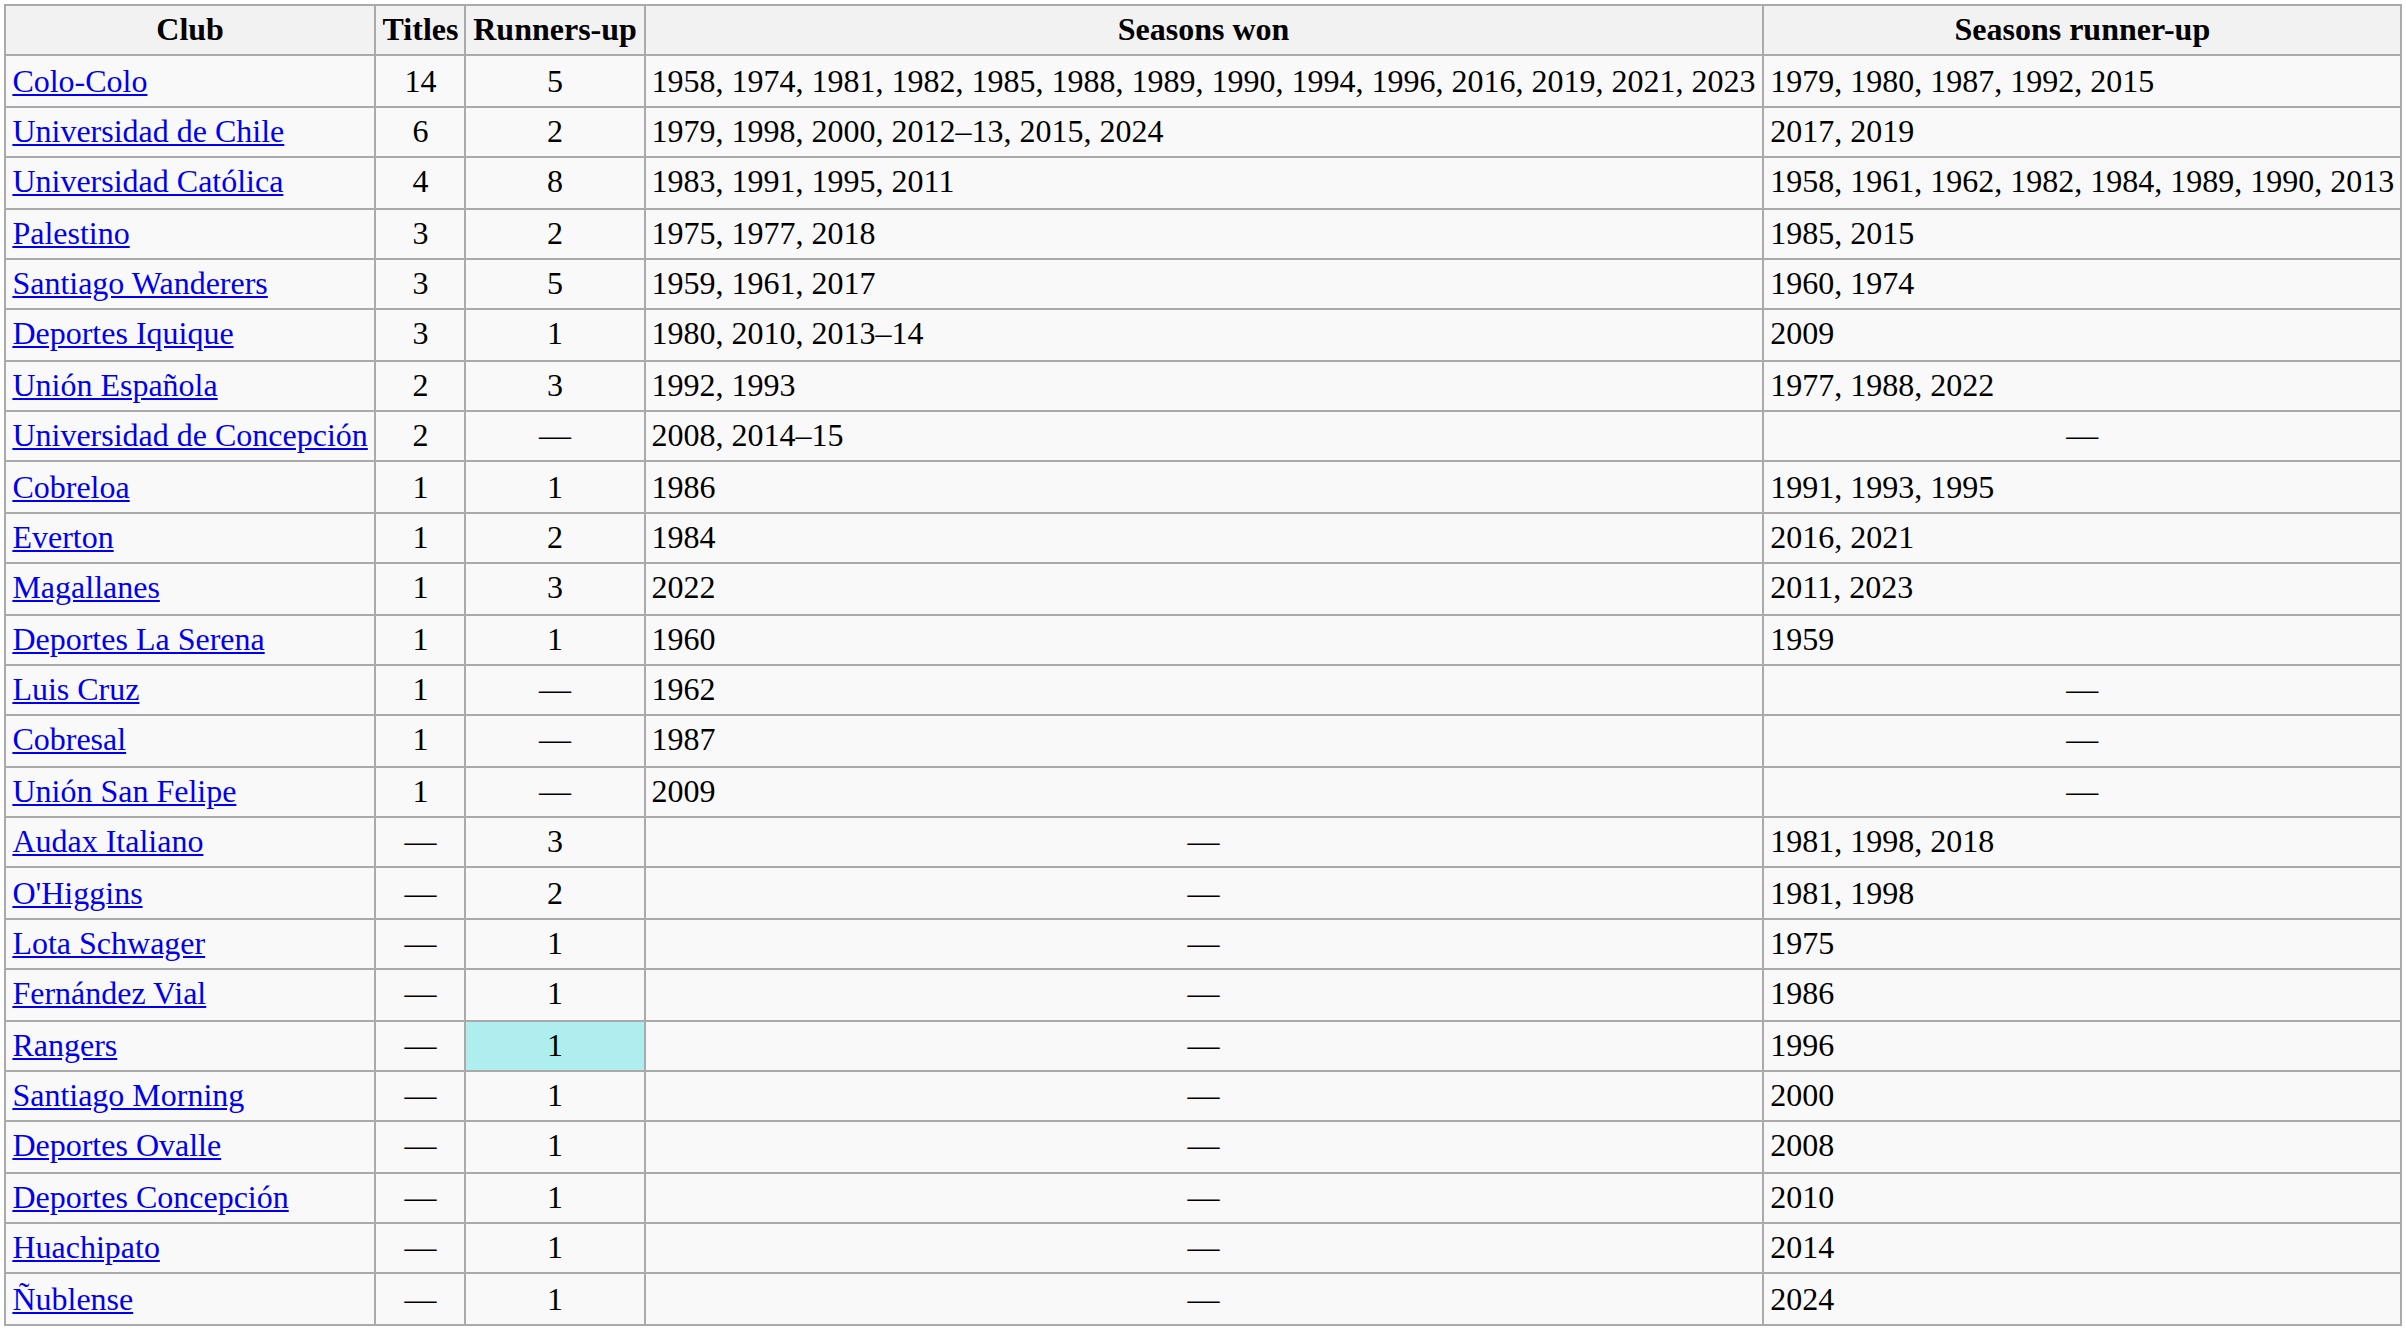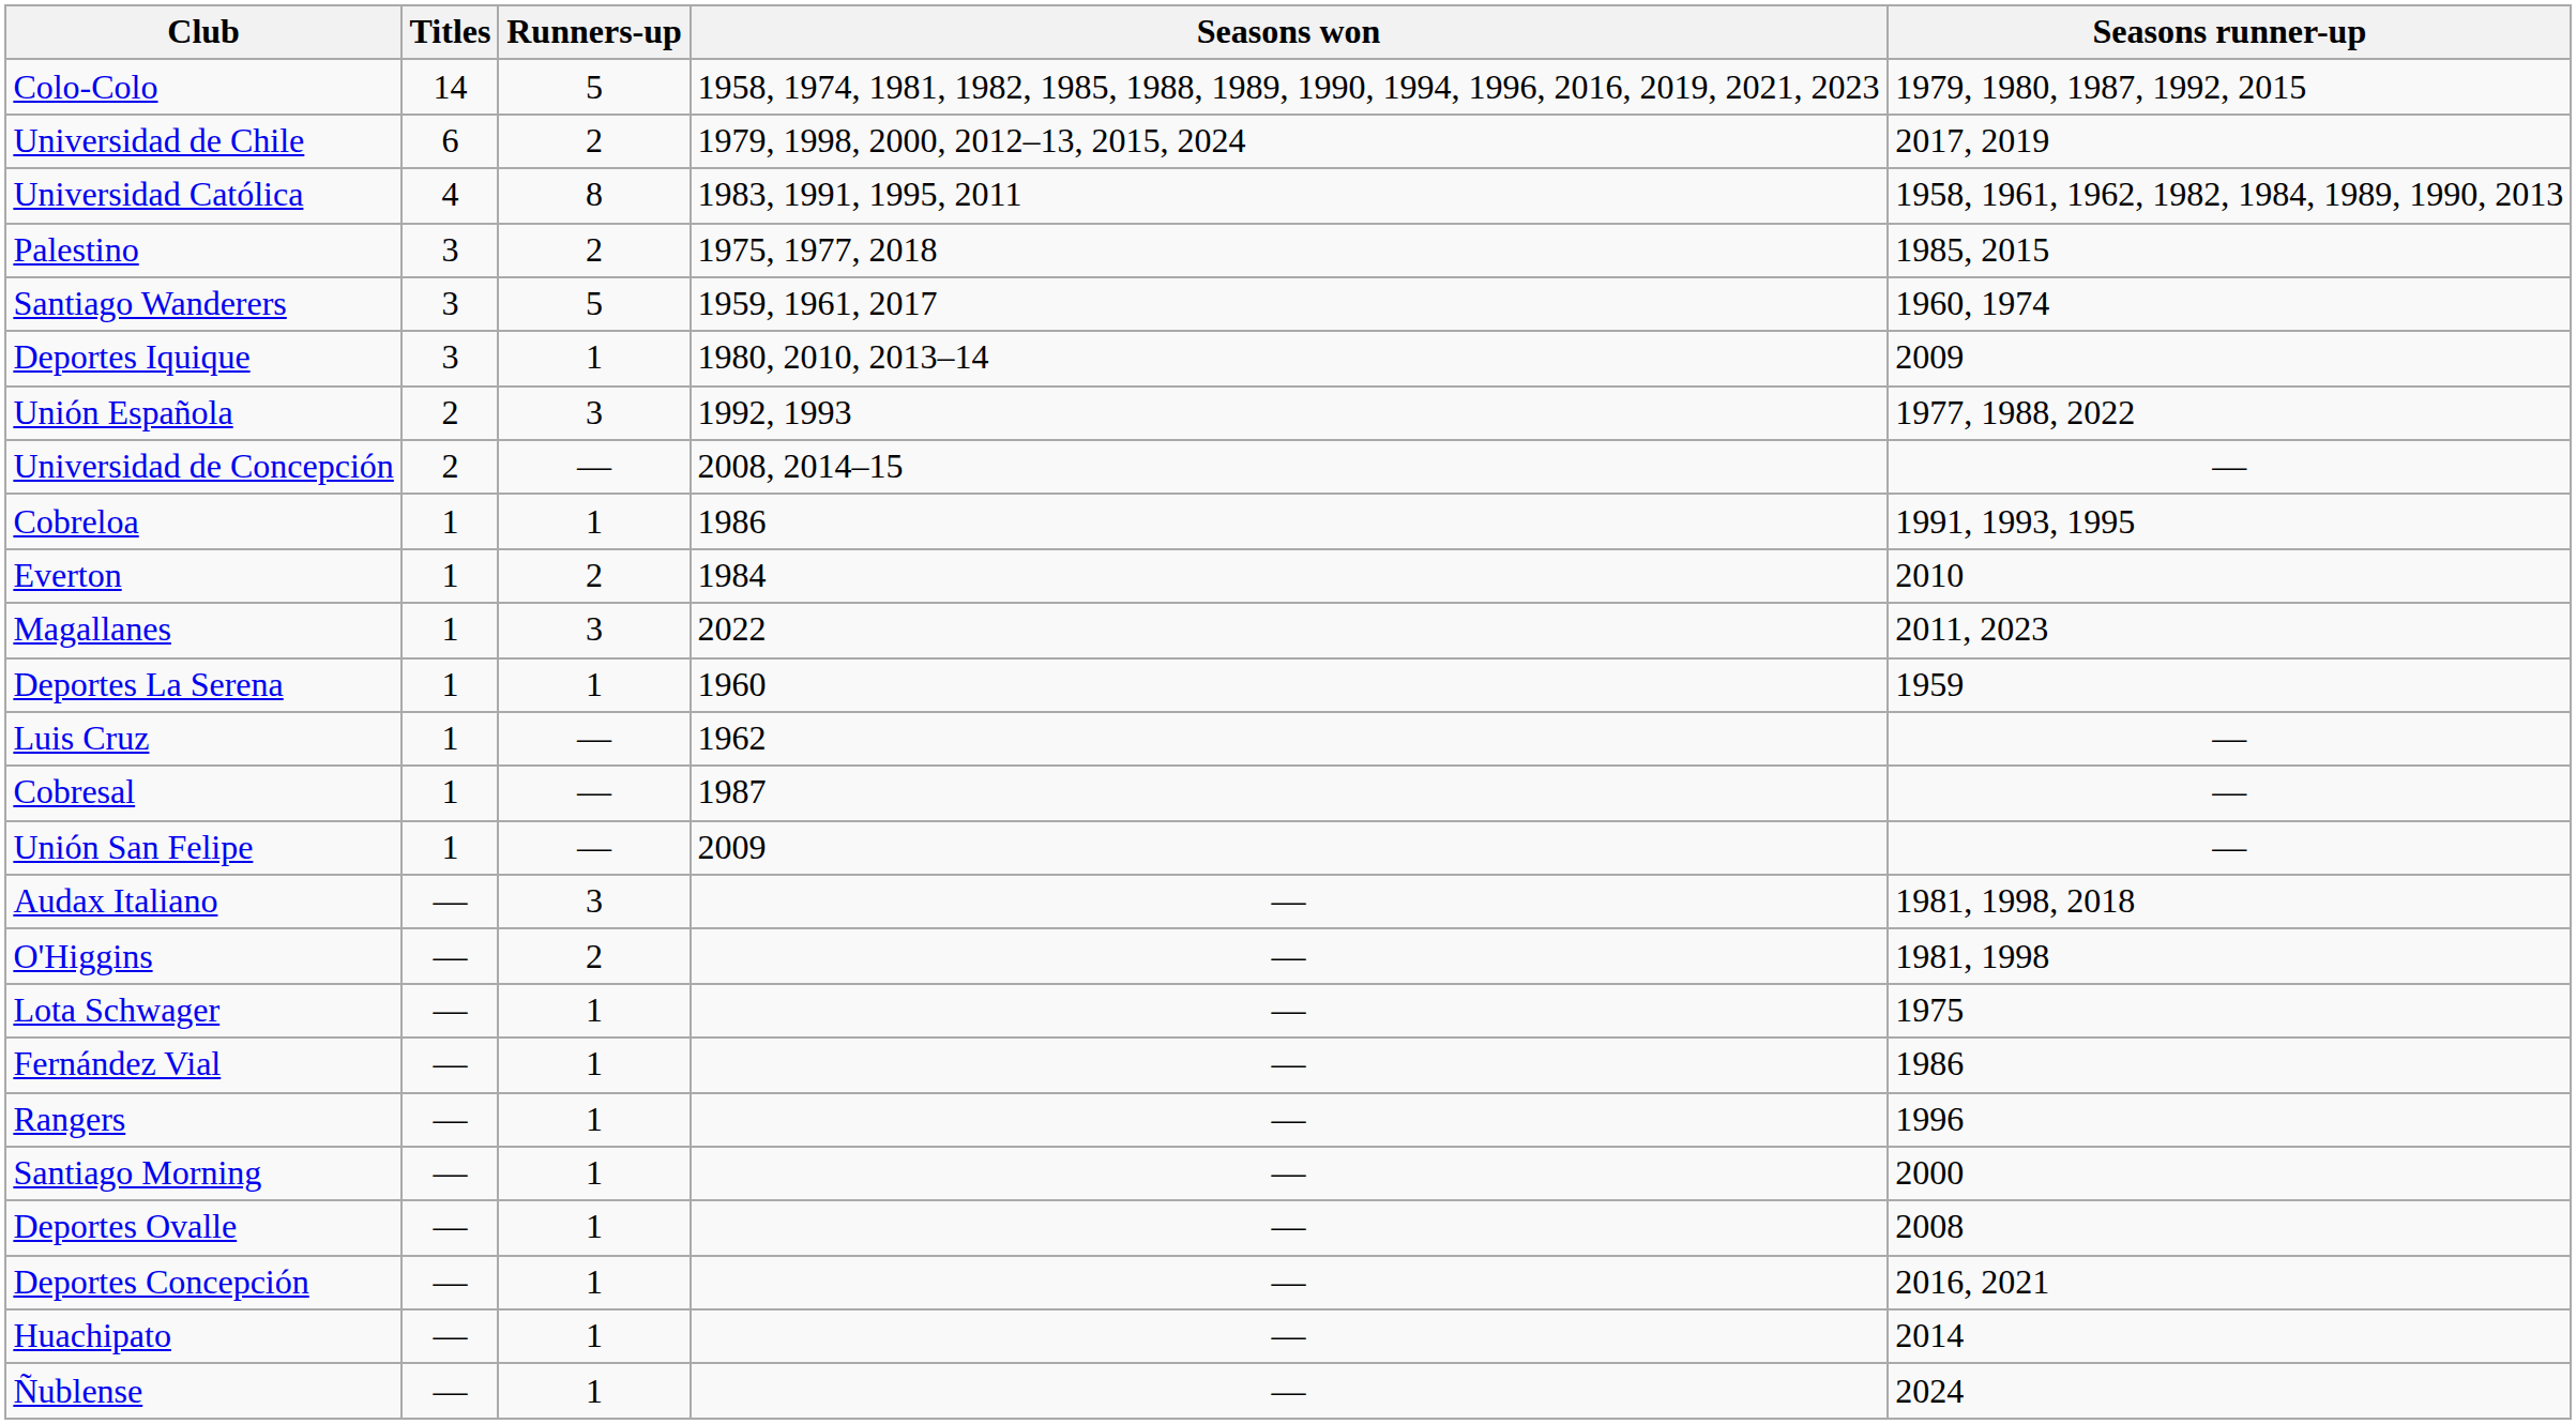 <table class="wikitable sortable plainrowheaders">
 <tr>
 <th scope=col>Club</th>
 <th scope=col>Titles</th>
 <th scope=col>Runners-up</th>
 <th scope=col>Seasons won</th>
 <th scope=col>Seasons runner-up</th>
 </tr>
 <tr>
 <td><a href='#'>Colo-Colo</a></td>
 <td align=center>14</td>
 <td align=center>5</td>
 <td>1958, 1974, 1981, 1982, 1985, 1988, 1989, 1990, 1994, 1996, 2016, 2019, 2021, 2023</td>
 <td>1979, 1980, 1987, 1992, 2015</td>
 </tr>
 <tr>
 <td><a href='#'>Universidad de Chile</a></td>
 <td align=center>6</td>
 <td align=center>2</td>
 <td>1979, 1998, 2000, 2012–13, 2015, 2024</td>
 <td>2017, 2019</td>
 </tr>
 <tr>
 <td><a href='#'>Universidad Católica</a></td>
 <td align=center>4</td>
 <td align=center>8</td>
 <td>1983, 1991, 1995, 2011</td>
 <td>1958, 1961, 1962, 1982, 1984, 1989, 1990, 2013</td>
 </tr>
 <tr>
 <td><a href='#'>Palestino</a></td>
 <td align=center>3</td>
 <td align=center>2</td>
 <td>1975, 1977, 2018</td>
 <td>1985, 2015</td>
 </tr>
 <tr>
 <td><a href='#'>Santiago Wanderers</a></td>
 <td align=center>3</td>
 <td align=center>5</td>
 <td>1959, 1961, 2017</td>
 <td>1960, 1974</td>
 </tr>
 <tr>
 <td><a href='#'>Deportes Iquique</a></td>
 <td align=center>3</td>
 <td align=center>1</td>
 <td>1980, 2010, 2013–14</td>
 <td>2009</td>
 </tr>
 <tr>
 <td><a href='#'>Unión Española</a></td>
 <td align=center>2</td>
 <td align=center>3</td>
 <td>1992, 1993</td>
 <td>1977, 1988, 2022</td>
 </tr>
 <tr>
 <td><a href='#'>Universidad de Concepción</a></td>
 <td align=center>2</td>
 <td align=center>—</td>
 <td>2008, 2014–15</td>
 <td align=center>—</td>
 </tr>
 <tr>
 <td><a href='#'>Cobreloa</a></td>
 <td align=center>1</td>
 <td align=center>1</td>
 <td>1986</td>
 <td>1991, 1993, 1995</td>
 </tr>
 <tr>
 <td><a href='#'>Everton</a></td>
 <td align=center>1</td>
 <td align=center>2</td>
 <td>1984</td>
-<td>2016, 2021</td>
+<td>2010</td>
 </tr>
 <tr>
 <td><a href='#'>Magallanes</a></td>
 <td align=center>1</td>
 <td align=center>3</td>
 <td>2022</td>
 <td>2011, 2023</td>
 </tr>
 <tr>
 <td><a href='#'>Deportes La Serena</a></td>
 <td align=center>1</td>
 <td align=center>1</td>
 <td>1960</td>
 <td>1959</td>
 </tr>
 <tr>
 <td><a href='#'>Luis Cruz</a></td>
 <td align=center>1</td>
 <td align=center>—</td>
 <td>1962</td>
 <td align=center>—</td>
 </tr>
 <tr>
 <td><a href='#'>Cobresal</a></td>
 <td align=center>1</td>
 <td align=center>—</td>
 <td>1987</td>
 <td align=center>—</td>
 </tr>
 <tr>
 <td><a href='#'>Unión San Felipe</a></td>
 <td align=center>1</td>
 <td align=center>—</td>
 <td>2009</td>
 <td align=center>—</td>
 </tr>
 <tr>
 <td><a href='#'>Audax Italiano</a></td>
 <td align=center>—</td>
 <td align=center>3</td>
 <td align=center>—</td>
 <td>1981, 1998, 2018</td>
 </tr>
 <tr>
 <td><a href='#'>O'Higgins</a></td>
 <td align=center>—</td>
 <td align=center>2</td>
 <td align=center>—</td>
 <td>1981, 1998</td>
 </tr>
 <tr>
 <td><a href='#'>Lota Schwager</a></td>
 <td align=center>—</td>
 <td align=center>1</td>
 <td align=center>—</td>
 <td>1975</td>
 </tr>
 <tr>
 <td><a href='#'>Fernández Vial</a></td>
 <td align=center>—</td>
 <td align=center>1</td>
 <td align=center>—</td>
 <td>1986</td>
 </tr>
 <tr>
 <td><a href='#'>Rangers</a></td>
 <td align=center>—</td>
-<td align=center style="background: paleturquoise;">1</td>
+<td align=center>1</td>
 <td align=center>—</td>
 <td>1996</td>
 </tr>
 <tr>
 <td><a href='#'>Santiago Morning</a></td>
 <td align=center>—</td>
 <td align=center>1</td>
 <td align=center>—</td>
 <td>2000</td>
 </tr>
 <tr>
 <td><a href='#'>Deportes Ovalle</a></td>
 <td align=center>—</td>
 <td align=center>1</td>
 <td align=center>—</td>
 <td>2008</td>
 </tr>
 <tr>
 <td><a href='#'>Deportes Concepción</a></td>
 <td align=center>—</td>
 <td align=center>1</td>
 <td align=center>—</td>
-<td>2010</td>
+<td>2016, 2021</td>
 </tr>
 <tr>
 <td><a href='#'>Huachipato</a></td>
 <td align=center>—</td>
 <td align=center>1</td>
 <td align=center>—</td>
 <td>2014</td>
 </tr>
 <tr>
 <td><a href='#'>Ñublense</a></td>
 <td align=center>—</td>
 <td align=center>1</td>
 <td align=center>—</td>
 <td>2024</td>
 </tr>
 </table>
